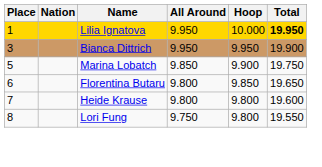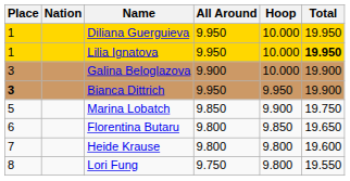 <table class="wikitable">
 <tr>
 <th>Place</th>
 <th>Nation</th>
 <th>Name</th>
 <th>All Around</th>
 <th>Hoop</th>
 <th>Total</th>
 </tr>
 <tr bgcolor=gold>
 <td>1</td>
 <td></td>
+<td><a href='#'>Diliana Guerguieva</a></td>
+<td>9.950</td>
+<td>10.000</td>
+<td>19.950</td>
+</tr>
+<tr bgcolor=gold>
+<td>1</td>
+<td></td>
 <td><a href='#'>Lilia Ignatova</a></td>
 <td>9.950</td>
 <td>10.000</td>
 <td><strong>19.950</strong></td>
 </tr>
 <tr bgcolor=cc9966>
 <td>3</td>
+<td></td>
+<td><a href='#'>Galina Beloglazova</a></td>
+<td>9.900</td>
+<td>10.000</td>
+<td>19.900</td>
+</tr>
+<tr bgcolor=cc9966>
+<td><strong>3</strong></td>
 <td></td>
 <td><a href='#'>Bianca Dittrich</a></td>
 <td>9.950</td>
 <td>9.950</td>
 <td>19.900</td>
 </tr>
 <tr>
 <td>5</td>
 <td></td>
 <td><a href='#'>Marina Lobatch</a></td>
 <td>9.850</td>
 <td>9.900</td>
 <td>19.750</td>
 </tr>
 <tr>
 <td>6</td>
 <td></td>
 <td><a href='#'>Florentina Butaru</a></td>
 <td>9.800</td>
 <td>9.850</td>
 <td>19.650</td>
 </tr>
 <tr>
 <td>7</td>
 <td></td>
 <td><a href='#'>Heide Krause</a></td>
 <td>9.800</td>
 <td>9.800</td>
 <td>19.600</td>
 </tr>
 <tr>
 <td>8</td>
 <td></td>
 <td><a href='#'>Lori Fung</a></td>
 <td>9.750</td>
 <td>9.800</td>
 <td>19.550</td>
 </tr>
 </table>
